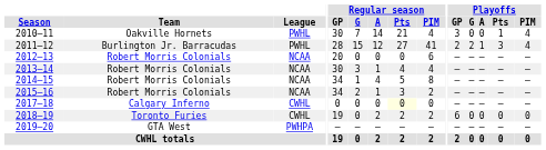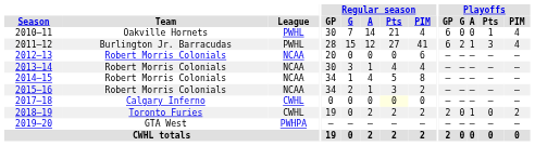 <table border="0" cellpadding="1" cellspacing="0" style="text-align:center; width:60em">
 <tr bgcolor="#e0e0e0">
 <th colspan="3" bgcolor="#ffffff"></th>
 <th rowspan="99" bgcolor="#ffffff"></th>
 <th colspan="5"><a href='#'>Regular season</a></th>
 <th rowspan="99" bgcolor="#ffffff"></th>
 <th colspan="5"><a href='#'>Playoffs</a></th>
 </tr>
 <tr bgcolor="#e0e0e0">
 <th><a href='#'>Season</a></th>
 <th>Team</th>
 <th>League</th>
 <th>GP</th>
 <th><a href='#'>G</a></th>
 <th><a href='#'>A</a></th>
 <th><a href='#'>Pts</a></th>
 <th><a href='#'>PIM</a></th>
 <th>GP</th>
 <th>G</th>
 <th>A</th>
 <th>Pts</th>
 <th>PIM</th>
 </tr>
 <tr>
 <td>2010–11</td>
 <td>Oakville Hornets</td>
 <td><a href='#'>PWHL</a></td>
 <td>30</td>
 <td>7</td>
 <td>14</td>
 <td>21</td>
 <td>4</td>
-<td>3</td>
+<td>6</td>
 <td>0</td>
 <td>0</td>
 <td>1</td>
 <td>4</td>
 </tr>
 <tr bgcolor="#f0f0f0">
 <td>2011–12</td>
 <td>Burlington Jr. Barracudas</td>
 <td>PWHL</td>
 <td>28</td>
 <td>15</td>
 <td>12</td>
 <td>27</td>
 <td>41</td>
-<td>2</td>
+<td>6</td>
 <td>2</td>
 <td>1</td>
 <td>3</td>
 <td>4</td>
 </tr>
 <tr>
 <td><a href='#'>2012–13</a></td>
 <td><a href='#'>Robert Morris Colonials</a></td>
 <td><a href='#'>NCAA</a></td>
 <td>20</td>
 <td>0</td>
 <td>0</td>
 <td>0</td>
 <td>6</td>
 <td>–</td>
 <td>–</td>
 <td>–</td>
 <td>–</td>
 <td>–</td>
 </tr>
 <tr bgcolor="#f0f0f0">
 <td><a href='#'>2013–14</a></td>
 <td>Robert Morris Colonials</td>
 <td>NCAA</td>
 <td>30</td>
 <td>3</td>
 <td>1</td>
 <td>4</td>
 <td>4</td>
 <td>–</td>
 <td>–</td>
 <td>–</td>
 <td>–</td>
 <td>–</td>
 </tr>
 <tr>
 <td><a href='#'>2014–15</a></td>
 <td>Robert Morris Colonials</td>
 <td>NCAA</td>
 <td>34</td>
 <td>1</td>
 <td>4</td>
 <td>5</td>
 <td>8</td>
 <td>–</td>
 <td>–</td>
 <td>–</td>
 <td>–</td>
 <td>–</td>
 </tr>
 <tr bgcolor="#f0f0f0">
 <td><a href='#'>2015–16</a></td>
 <td>Robert Morris Colonials</td>
 <td>NCAA</td>
 <td>34</td>
 <td>2</td>
 <td>1</td>
 <td>3</td>
 <td>2</td>
 <td>–</td>
 <td>–</td>
 <td>–</td>
 <td>–</td>
 <td>–</td>
 </tr>
 <tr>
 <td><a href='#'>2017–18</a></td>
 <td><a href='#'>Calgary Inferno</a></td>
 <td><a href='#'>CWHL</a></td>
 <td>0</td>
 <td>0</td>
 <td>0</td>
 <td style="background: lightyellow;">0</td>
 <td>0</td>
 <td>–</td>
 <td>–</td>
 <td>–</td>
 <td>–</td>
 <td>–</td>
 </tr>
 <tr style="background:#f0f0f0;">
 <td><a href='#'>2018–19</a></td>
 <td><a href='#'>Toronto Furies</a></td>
 <td>CWHL</td>
 <td>19</td>
 <td>0</td>
 <td>2</td>
 <td>2</td>
 <td>2</td>
-<td>6</td>
+<td>2</td>
 <td>0</td>
+<td>1</td>
 <td>0</td>
-<td>0</td>
-<td>0</td>
+<td>2</td>
 </tr>
 <tr>
 <td><a href='#'>2019–20</a></td>
 <td>GTA West</td>
 <td><a href='#'>PWHPA</a></td>
 <td>–</td>
 <td>–</td>
 <td>–</td>
 <td>–</td>
 <td>–</td>
 <td>–</td>
 <td>–</td>
 <td>–</td>
 <td>–</td>
 <td>–</td>
 </tr>
 <tr style="text-align:center; background:#e0e0e0;">
 <th colspan="3">CWHL totals</th>
 <th>19</th>
 <th>0</th>
 <th>2</th>
 <th>2</th>
 <th>2</th>
 <th>2</th>
 <th>0</th>
 <th>0</th>
 <th>0</th>
 <th>0</th>
 </tr>
 </table>
